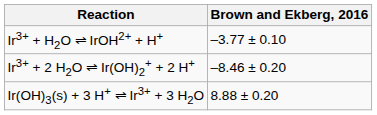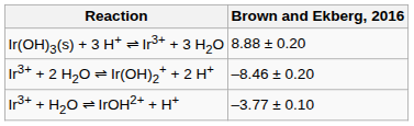 <table class="wikitable">
 <tr>
 <th>Reaction</th>
 <th>Brown and Ekberg, 2016</th>
 </tr>
 <tr>
-<td>Ir<sup>3+</sup> + H<sub>2</sub>O ⇌ IrOH<sup>2+</sup> + H<sup>+</sup></td>
-<td>‒3.77 ± 0.10</td>
+<td>Ir(OH)<sub>3</sub>(s) + 3 H<sup>+</sup> ⇌ Ir<sup>3+</sup> + 3 H<sub>2</sub>O</td>
+<td>8.88 ± 0.20</td>
 </tr>
 <tr>
 <td>Ir<sup>3+</sup> + 2 H<sub>2</sub>O ⇌ Ir(OH)<sub>2</sub><sup>+</sup> + 2 H<sup>+</sup></td>
 <td>‒8.46 ± 0.20</td>
 </tr>
 <tr>
-<td>Ir(OH)<sub>3</sub>(s) + 3 H<sup>+</sup> ⇌ Ir<sup>3+</sup> + 3 H<sub>2</sub>O</td>
-<td>8.88 ± 0.20</td>
+<td>Ir<sup>3+</sup> + H<sub>2</sub>O ⇌ IrOH<sup>2+</sup> + H<sup>+</sup></td>
+<td>‒3.77 ± 0.10</td>
 </tr>
 </table>
